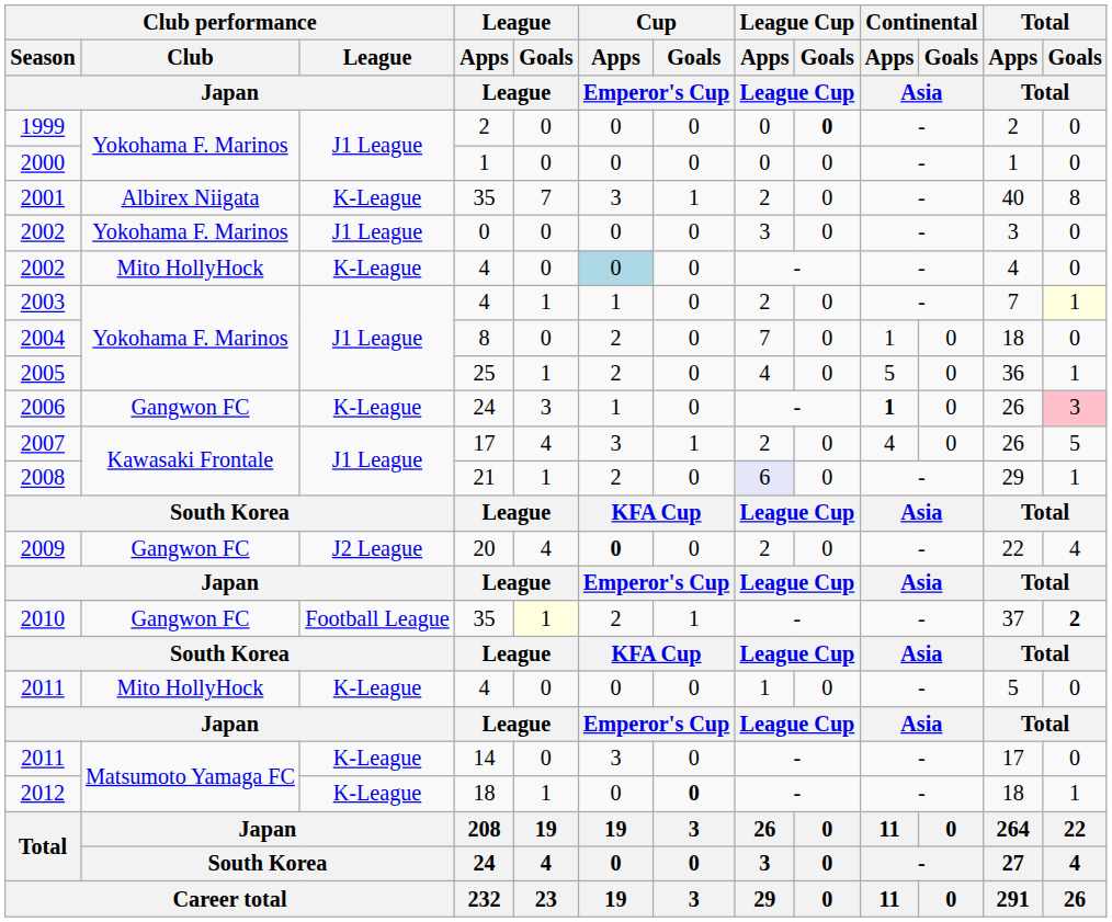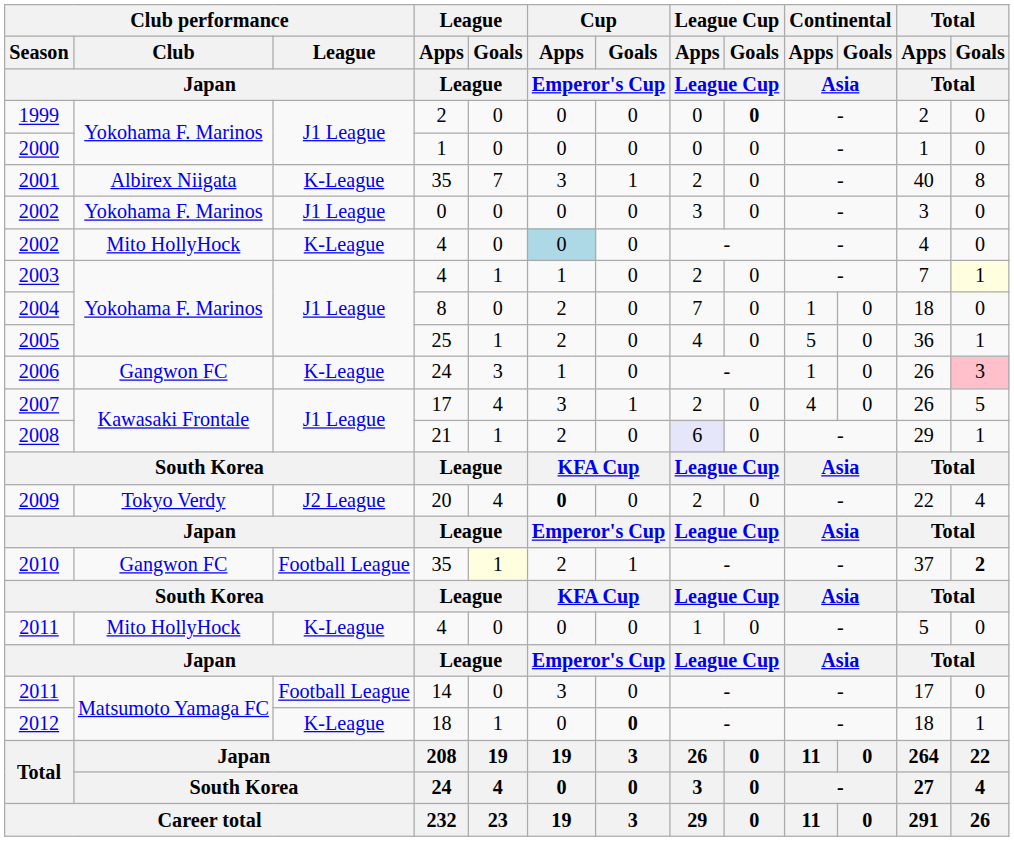 <table class="wikitable" style="text-align:center">
 <tr>
 <th colspan=3>Club performance</th>
 <th colspan=2>League</th>
 <th colspan=2>Cup</th>
 <th colspan=2>League Cup</th>
 <th colspan=2>Continental</th>
 <th colspan=2>Total</th>
 </tr>
 <tr>
 <th>Season</th>
 <th>Club</th>
 <th>League</th>
 <th>Apps</th>
 <th>Goals</th>
 <th>Apps</th>
 <th>Goals</th>
 <th>Apps</th>
 <th>Goals</th>
 <th>Apps</th>
 <th>Goals</th>
 <th>Apps</th>
 <th>Goals</th>
 </tr>
 <tr>
 <th colspan=3>Japan</th>
 <th colspan=2>League</th>
 <th colspan=2><a href='#'>Emperor's Cup</a></th>
 <th colspan=2><a href='#'>League Cup</a></th>
 <th colspan=2><a href='#'>Asia</a></th>
 <th colspan=2>Total</th>
 </tr>
 <tr>
 <td><a href='#'>1999</a></td>
 <td rowspan=2><a href='#'>Yokohama F. Marinos</a></td>
 <td rowspan=2><a href='#'>J1 League</a></td>
 <td>2</td>
 <td>0</td>
 <td>0</td>
 <td>0</td>
 <td>0</td>
 <td><strong>0</strong></td>
 <td colspan="2">-</td>
 <td>2</td>
 <td>0</td>
 </tr>
 <tr>
 <td><a href='#'>2000</a></td>
 <td>1</td>
 <td>0</td>
 <td>0</td>
 <td>0</td>
 <td>0</td>
 <td>0</td>
 <td colspan="2">-</td>
 <td>1</td>
 <td>0</td>
 </tr>
 <tr>
 <td><a href='#'>2001</a></td>
 <td><a href='#'>Albirex Niigata</a></td>
 <td><a href='#'>K-League</a></td>
 <td>35</td>
 <td>7</td>
 <td>3</td>
 <td>1</td>
 <td>2</td>
 <td>0</td>
 <td colspan="2">-</td>
 <td>40</td>
 <td>8</td>
 </tr>
 <tr>
 <td><a href='#'>2002</a></td>
 <td><a href='#'>Yokohama F. Marinos</a></td>
 <td><a href='#'>J1 League</a></td>
 <td>0</td>
 <td>0</td>
 <td>0</td>
 <td>0</td>
 <td>3</td>
 <td>0</td>
 <td colspan="2">-</td>
 <td>3</td>
 <td>0</td>
 </tr>
 <tr>
 <td><a href='#'>2002</a></td>
 <td><a href='#'>Mito HollyHock</a></td>
 <td><a href='#'>K-League</a></td>
 <td>4</td>
 <td>0</td>
 <td style="background: lightblue;">0</td>
 <td>0</td>
 <td colspan="2">-</td>
 <td colspan="2">-</td>
 <td>4</td>
 <td>0</td>
 </tr>
 <tr>
 <td><a href='#'>2003</a></td>
 <td rowspan=3><a href='#'>Yokohama F. Marinos</a></td>
 <td rowspan=3><a href='#'>J1 League</a></td>
 <td>4</td>
 <td>1</td>
 <td>1</td>
 <td>0</td>
 <td>2</td>
 <td>0</td>
 <td colspan="2">-</td>
 <td>7</td>
 <td style="background: lightyellow;">1</td>
 </tr>
 <tr>
 <td><a href='#'>2004</a></td>
 <td>8</td>
 <td>0</td>
 <td>2</td>
 <td>0</td>
 <td>7</td>
 <td>0</td>
 <td>1</td>
 <td>0</td>
 <td>18</td>
 <td>0</td>
 </tr>
 <tr>
 <td><a href='#'>2005</a></td>
 <td>25</td>
 <td>1</td>
 <td>2</td>
 <td>0</td>
 <td>4</td>
 <td>0</td>
 <td>5</td>
 <td>0</td>
 <td>36</td>
 <td>1</td>
 </tr>
 <tr>
 <td><a href='#'>2006</a></td>
 <td><a href='#'>Gangwon FC</a></td>
 <td><a href='#'>K-League</a></td>
 <td>24</td>
 <td>3</td>
 <td>1</td>
 <td>0</td>
 <td colspan="2">-</td>
-<td><strong>1</strong></td>
+<td>1</td>
 <td>0</td>
 <td>26</td>
 <td style="background: pink;">3</td>
 </tr>
 <tr>
 <td><a href='#'>2007</a></td>
 <td rowspan=2><a href='#'>Kawasaki Frontale</a></td>
 <td rowspan=2><a href='#'>J1 League</a></td>
 <td>17</td>
 <td>4</td>
 <td>3</td>
 <td>1</td>
 <td>2</td>
 <td>0</td>
 <td>4</td>
 <td>0</td>
 <td>26</td>
 <td>5</td>
 </tr>
 <tr>
 <td><a href='#'>2008</a></td>
 <td>21</td>
 <td>1</td>
 <td>2</td>
 <td>0</td>
 <td style="background: lavender;">6</td>
 <td>0</td>
 <td colspan="2">-</td>
 <td>29</td>
 <td>1</td>
 </tr>
 <tr>
 <th colspan=3>South Korea</th>
 <th colspan=2>League</th>
 <th colspan=2><a href='#'>KFA Cup</a></th>
 <th colspan=2><a href='#'>League Cup</a></th>
 <th colspan=2><a href='#'>Asia</a></th>
 <th colspan=2>Total</th>
 </tr>
 <tr>
 <td><a href='#'>2009</a></td>
-<td><a href='#'>Gangwon FC</a></td>
+<td><a href='#'>Tokyo Verdy</a></td>
 <td><a href='#'>J2 League</a></td>
 <td>20</td>
 <td>4</td>
 <td><strong>0</strong></td>
 <td>0</td>
 <td>2</td>
 <td>0</td>
 <td colspan="2">-</td>
 <td>22</td>
 <td>4</td>
 </tr>
 <tr>
 <th colspan=3>Japan</th>
 <th colspan=2>League</th>
 <th colspan=2><a href='#'>Emperor's Cup</a></th>
 <th colspan=2><a href='#'>League Cup</a></th>
 <th colspan=2><a href='#'>Asia</a></th>
 <th colspan=2>Total</th>
 </tr>
 <tr>
 <td><a href='#'>2010</a></td>
 <td><a href='#'>Gangwon FC</a></td>
 <td><a href='#'>Football League</a></td>
 <td>35</td>
 <td style="background: lightyellow;">1</td>
 <td>2</td>
 <td>1</td>
 <td colspan="2">-</td>
 <td colspan="2">-</td>
 <td>37</td>
 <td><strong>2</strong></td>
 </tr>
 <tr>
 <th colspan=3>South Korea</th>
 <th colspan=2>League</th>
 <th colspan=2><a href='#'>KFA Cup</a></th>
 <th colspan=2><a href='#'>League Cup</a></th>
 <th colspan=2><a href='#'>Asia</a></th>
 <th colspan=2>Total</th>
 </tr>
 <tr>
 <td><a href='#'>2011</a></td>
 <td><a href='#'>Mito HollyHock</a></td>
 <td><a href='#'>K-League</a></td>
 <td>4</td>
 <td>0</td>
 <td>0</td>
 <td>0</td>
 <td>1</td>
 <td>0</td>
 <td colspan="2">-</td>
 <td>5</td>
 <td>0</td>
 </tr>
 <tr>
 <th colspan=3>Japan</th>
 <th colspan=2>League</th>
 <th colspan=2><a href='#'>Emperor's Cup</a></th>
 <th colspan=2><a href='#'>League Cup</a></th>
 <th colspan=2><a href='#'>Asia</a></th>
 <th colspan=2>Total</th>
 </tr>
 <tr>
 <td><a href='#'>2011</a></td>
 <td rowspan=2><a href='#'>Matsumoto Yamaga FC</a></td>
-<td><a href='#'>K-League</a></td>
+<td><a href='#'>Football League</a></td>
 <td>14</td>
 <td>0</td>
 <td>3</td>
 <td>0</td>
 <td colspan="2">-</td>
 <td colspan="2">-</td>
 <td>17</td>
 <td>0</td>
 </tr>
 <tr>
 <td><a href='#'>2012</a></td>
 <td><a href='#'>K-League</a></td>
 <td>18</td>
 <td>1</td>
 <td>0</td>
 <td><strong>0</strong></td>
 <td colspan="2">-</td>
 <td colspan="2">-</td>
 <td>18</td>
 <td>1</td>
 </tr>
 <tr>
 <th rowspan=2>Total</th>
 <th colspan=2>Japan</th>
 <th>208</th>
 <th>19</th>
 <th>19</th>
 <th>3</th>
 <th>26</th>
 <th>0</th>
 <th>11</th>
 <th>0</th>
 <th>264</th>
 <th>22</th>
 </tr>
 <tr>
 <th colspan=2>South Korea</th>
 <th>24</th>
 <th>4</th>
 <th>0</th>
 <th>0</th>
 <th>3</th>
 <th>0</th>
 <th colspan="2">-</th>
 <th>27</th>
 <th>4</th>
 </tr>
 <tr>
 <th colspan=3>Career total</th>
 <th>232</th>
 <th>23</th>
 <th>19</th>
 <th>3</th>
 <th>29</th>
 <th>0</th>
 <th>11</th>
 <th>0</th>
 <th>291</th>
 <th>26</th>
 </tr>
 </table>
